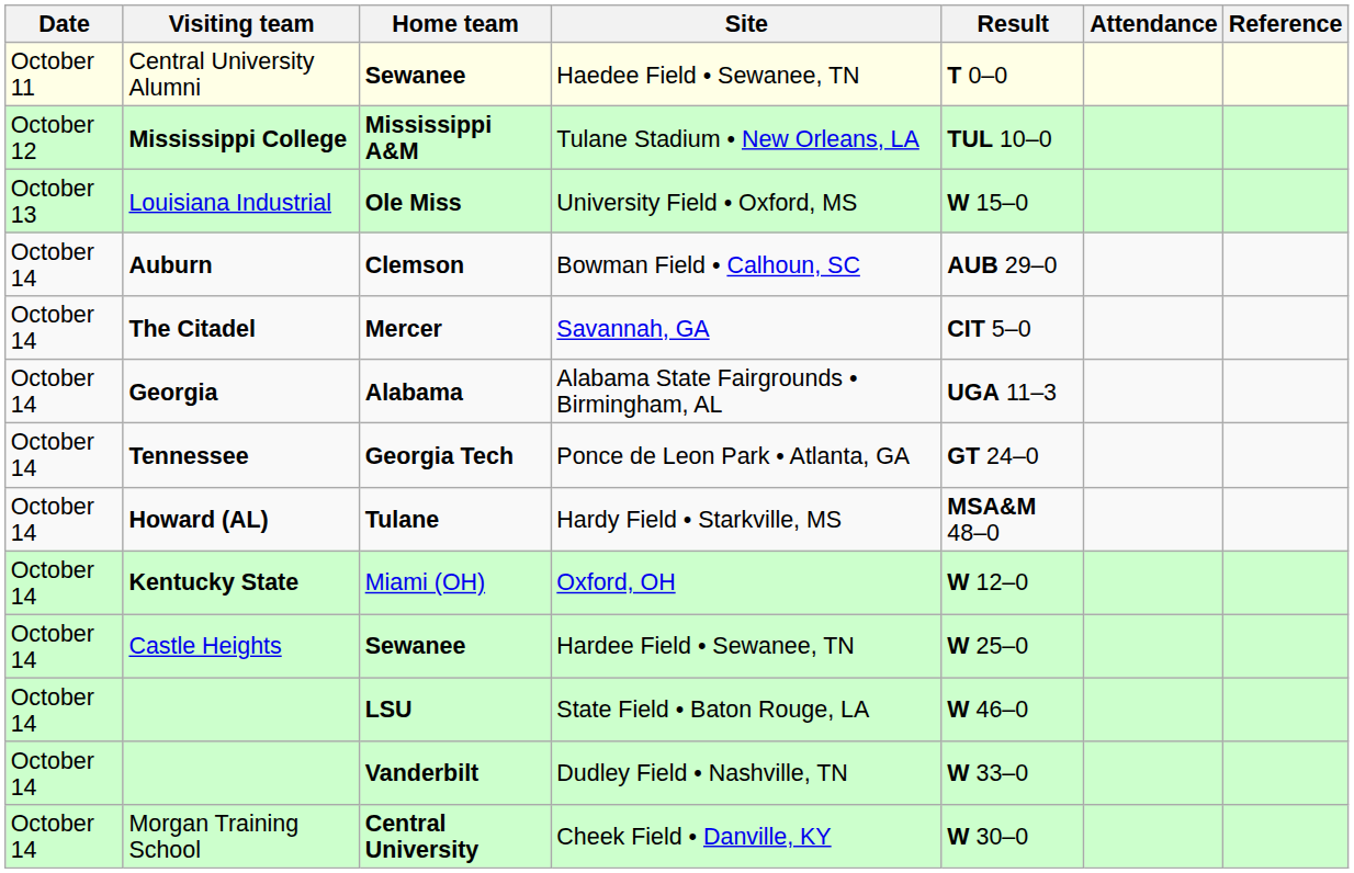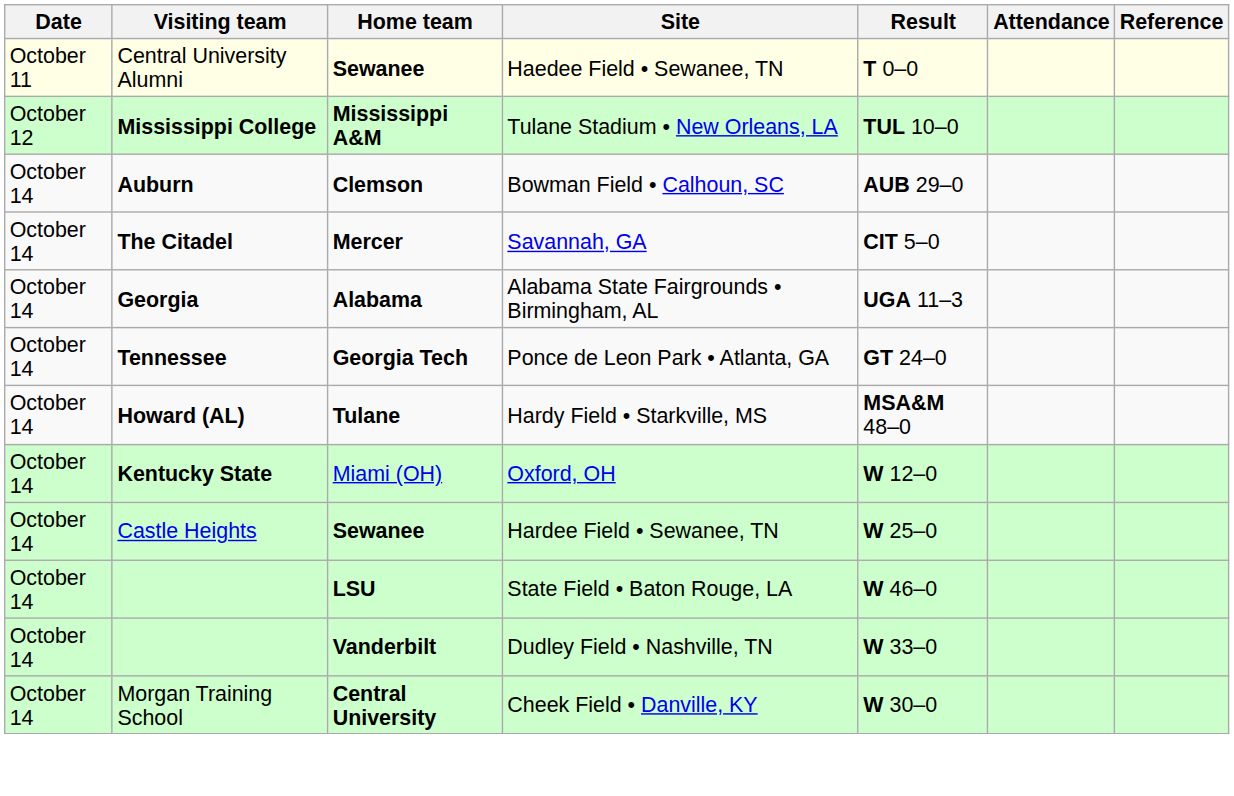 <table class="wikitable" style="font-size:95%;">
 <tr>
 <th>Date</th>
 <th>Visiting team</th>
 <th>Home team</th>
 <th>Site</th>
 <th>Result</th>
 <th>Attendance</th>
 <th class="unsortable">Reference</th>
 </tr>
 <tr bgcolor=ffffe6>
 <td>October 11</td>
 <td>Central University Alumni</td>
 <td><strong>Sewanee</strong></td>
 <td>Haedee Field • Sewanee, TN</td>
 <td><strong>T</strong> 0–0</td>
 <td></td>
 <td></td>
 </tr>
 <tr bgcolor=ccffcc>
 <td>October 12</td>
 <td><strong>Mississippi College</strong></td>
 <td><strong>Mississippi A&M</strong></td>
 <td>Tulane Stadium • <a href='#'>New Orleans, LA</a></td>
 <td><strong>TUL</strong> 10–0</td>
-<td></td>
-<td></td>
-</tr>
-<tr bgcolor=ccffcc>
-<td>October 13</td>
-<td><a href='#'>Louisiana Industrial</a></td>
-<td><strong>Ole Miss</strong></td>
-<td>University Field • Oxford, MS</td>
-<td><strong>W</strong> 15–0</td>
 <td></td>
 <td></td>
 </tr>
 <tr bgcolor=>
 <td>October 14</td>
 <td><strong>Auburn</strong></td>
 <td><strong>Clemson</strong></td>
 <td>Bowman Field • <a href='#'>Calhoun, SC</a></td>
 <td><strong>AUB</strong> 29–0</td>
 <td></td>
 <td></td>
 </tr>
 <tr bgcolor=>
 <td>October 14</td>
 <td><strong>The Citadel</strong></td>
 <td><strong>Mercer</strong></td>
 <td><a href='#'>Savannah, GA</a></td>
 <td><strong>CIT</strong> 5–0</td>
 <td></td>
 <td></td>
 </tr>
 <tr bgcolor=>
 <td>October 14</td>
 <td><strong>Georgia</strong></td>
 <td><strong>Alabama</strong></td>
 <td>Alabama State Fairgrounds • Birmingham, AL</td>
 <td><strong>UGA</strong> 11–3</td>
 <td></td>
 <td></td>
 </tr>
 <tr bgcolor=>
 <td>October 14</td>
 <td><strong>Tennessee</strong></td>
 <td><strong>Georgia Tech</strong></td>
 <td>Ponce de Leon Park • Atlanta, GA</td>
 <td><strong>GT</strong> 24–0</td>
 <td></td>
 <td></td>
 </tr>
 <tr bgcolor=>
 <td>October 14</td>
 <td><strong>Howard (AL)</strong></td>
 <td><strong>Tulane</strong></td>
 <td>Hardy Field • Starkville, MS</td>
 <td><strong>MSA&M</strong> 48–0</td>
 <td></td>
 <td></td>
 </tr>
 <tr bgcolor=ccffcc>
 <td>October 14</td>
 <td><strong>Kentucky State</strong></td>
 <td><a href='#'>Miami (OH)</a></td>
 <td><a href='#'>Oxford, OH</a></td>
 <td><strong>W</strong> 12–0</td>
 <td></td>
 <td></td>
 </tr>
 <tr bgcolor=ccffcc>
 <td>October 14</td>
 <td><a href='#'>Castle Heights</a></td>
 <td><strong>Sewanee</strong></td>
 <td>Hardee Field • Sewanee, TN</td>
 <td><strong>W</strong> 25–0</td>
 <td></td>
 <td></td>
 </tr>
 <tr bgcolor=ccffcc>
 <td>October 14</td>
 <td></td>
 <td><strong>LSU</strong></td>
 <td>State Field • Baton Rouge, LA</td>
 <td><strong>W</strong> 46–0</td>
 <td></td>
 <td></td>
 </tr>
 <tr bgcolor=ccffcc>
 <td>October 14</td>
 <td></td>
 <td><strong>Vanderbilt</strong></td>
 <td>Dudley Field • Nashville, TN</td>
 <td><strong>W</strong> 33–0</td>
 <td></td>
 <td></td>
 </tr>
 <tr bgcolor=ccffcc>
 <td>October 14</td>
 <td>Morgan Training School</td>
 <td><strong>Central University</strong></td>
 <td>Cheek Field • <a href='#'>Danville, KY</a></td>
 <td><strong>W</strong> 30–0</td>
 <td></td>
 <td></td>
 </tr>
 </table>
